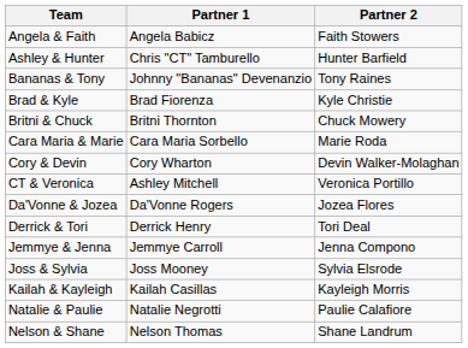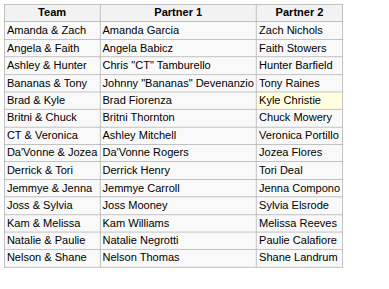 <table class="wikitable sortable">
 <tr>
 <th>Team</th>
 <th>Partner 1</th>
 <th>Partner 2</th>
+</tr>
+<tr>
+<td> Amanda & Zach</td>
+<td>Amanda Garcia</td>
+<td>Zach Nichols</td>
 </tr>
 <tr>
 <td> Angela & Faith</td>
 <td>Angela Babicz</td>
 <td>Faith Stowers</td>
 </tr>
 <tr>
 <td> Ashley & Hunter</td>
 <td nowrap>Chris "CT" Tamburello</td>
 <td>Hunter Barfield</td>
 </tr>
 <tr>
 <td> Bananas & Tony</td>
 <td nowrap>Johnny "Bananas" Devenanzio</td>
 <td>Tony Raines</td>
 </tr>
 <tr>
 <td> Brad & Kyle</td>
 <td>Brad Fiorenza</td>
-<td>Kyle Christie</td>
+<td style="background: lightyellow;">Kyle Christie</td>
 </tr>
 <tr>
 <td> Britni & Chuck</td>
 <td>Britni Thornton</td>
 <td>Chuck Mowery</td>
-</tr>
-<tr>
-<td nowrap> Cara Maria & Marie</td>
-<td nowrap>Cara Maria Sorbello</td>
-<td>Marie Roda</td>
-</tr>
-<tr>
-<td> Cory & Devin</td>
-<td>Cory Wharton</td>
-<td nowrap>Devin Walker-Molaghan</td>
 </tr>
 <tr>
 <td> CT & Veronica</td>
 <td>Ashley Mitchell</td>
 <td>Veronica Portillo</td>
 </tr>
 <tr>
 <td> Da'Vonne  & Jozea</td>
 <td>Da'Vonne Rogers</td>
 <td>Jozea Flores</td>
 </tr>
 <tr>
 <td> Derrick & Tori</td>
 <td>Derrick Henry</td>
 <td>Tori Deal</td>
 </tr>
 <tr>
 <td> Jemmye & Jenna</td>
 <td>Jemmye Carroll</td>
 <td>Jenna Compono</td>
 </tr>
 <tr>
 <td> Joss & Sylvia</td>
 <td>Joss Mooney</td>
 <td>Sylvia Elsrode</td>
 </tr>
 <tr>
-<td> Kailah & Kayleigh</td>
-<td>Kailah Casillas</td>
-<td>Kayleigh Morris</td>
+<td> Kam & Melissa</td>
+<td>Kam Williams</td>
+<td>Melissa Reeves</td>
 </tr>
 <tr>
 <td> Natalie & Paulie</td>
 <td>Natalie Negrotti</td>
 <td>Paulie Calafiore</td>
 </tr>
 <tr>
 <td nowrap> Nelson & Shane</td>
 <td>Nelson Thomas</td>
 <td>Shane Landrum</td>
 </tr>
 </table>
